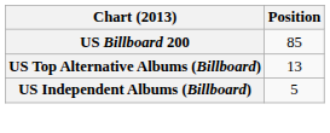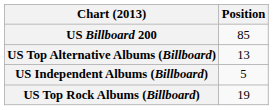 <table class="wikitable sortable plainrowheaders" style="text-align:center">
 <tr>
 <th scope="col">Chart (2013)</th>
 <th scope="col">Position</th>
 </tr>
 <tr>
 <th scope="row">US <em>Billboard</em> 200</th>
 <td>85</td>
 </tr>
 <tr>
 <th scope="row">US Top Alternative Albums (<em>Billboard</em>)</th>
 <td>13</td>
 </tr>
 <tr>
 <th scope="row">US Independent Albums (<em>Billboard</em>)</th>
 <td>5</td>
 </tr>
+<tr>
+<th scope="row">US Top Rock Albums (<em>Billboard</em>)</th>
+<td>19</td>
+</tr>
 </table>
